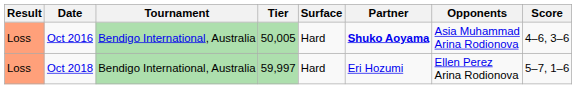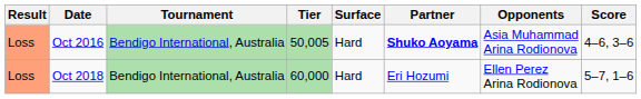 <table class="sortable wikitable">
 <tr>
 <th>Result</th>
 <th>Date</th>
 <th>Tournament</th>
 <th>Tier</th>
 <th>Surface</th>
 <th>Partner</th>
 <th>Opponents</th>
 <th class="unsortable">Score</th>
 </tr>
 <tr>
 <td bgcolor="FFA07A">Loss</td>
 <td><a href='#'>Oct 2016</a></td>
 <td style="background:#addfad;"><a href='#'>Bendigo International</a>, Australia</td>
 <td style="background:#addfad;">50,005</td>
 <td>Hard</td>
 <td><strong> <a href='#'>Shuko Aoyama</a></strong></td>
 <td> <a href='#'>Asia Muhammad</a> <br>  <a href='#'>Arina Rodionova</a></td>
 <td>4–6, 3–6</td>
 </tr>
 <tr>
 <td style="background:#ffa07a;">Loss</td>
 <td><a href='#'>Oct 2018</a></td>
 <td style="background:#addfad;">Bendigo International, Australia</td>
-<td style="background:#addfad;">59,997</td>
+<td style="background:#addfad;">60,000</td>
 <td>Hard</td>
 <td> <a href='#'>Eri Hozumi</a></td>
 <td> <a href='#'>Ellen Perez</a> <br>  Arina Rodionova</td>
 <td>5–7, 1–6</td>
 </tr>
 </table>
